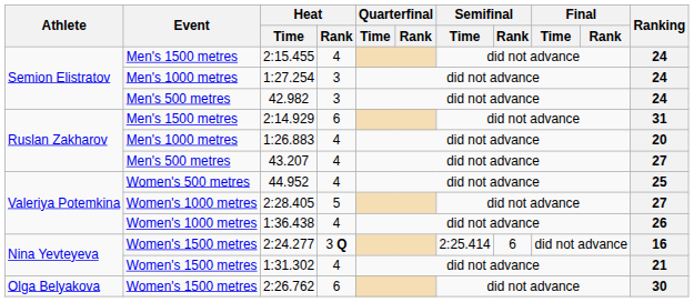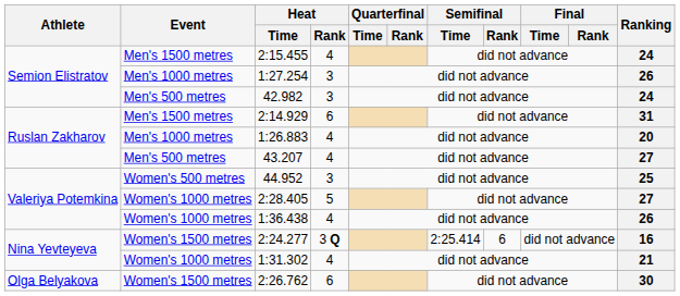 <table class="wikitable">
 <tr>
 <th rowspan="2">Athlete</th>
 <th rowspan="2">Event</th>
 <th colspan="2">Heat</th>
 <th colspan="2">Quarterfinal</th>
 <th colspan="2">Semifinal</th>
 <th colspan="2">Final</th>
 <th rowspan="2">Ranking</th>
 </tr>
 <tr>
 <th>Time</th>
 <th>Rank</th>
 <th>Time</th>
 <th>Rank</th>
 <th>Time</th>
 <th>Rank</th>
 <th>Time</th>
 <th>Rank</th>
 </tr>
 <tr>
 <td rowspan=3><a href='#'>Semion Elistratov</a></td>
 <td><a href='#'>Men's 1500 metres</a></td>
 <td align="center">2:15.455</td>
 <td align="center">4</td>
 <td colspan=2 bgcolor="wheat"></td>
 <td align="center" colspan=4>did not advance</td>
 <th align="center">24</th>
 </tr>
 <tr>
 <td><a href='#'>Men's 1000 metres</a></td>
 <td align="center">1:27.254</td>
 <td align="center">3</td>
 <td align="center" colspan=6>did not advance</td>
-<th align="center">24</th>
+<th align="center">26</th>
 </tr>
 <tr>
 <td><a href='#'>Men's 500 metres</a></td>
 <td align="center">42.982</td>
 <td align="center">3</td>
 <td align="center" colspan=6>did not advance</td>
 <th align="center">24</th>
 </tr>
 <tr>
 <td rowspan=3><a href='#'>Ruslan Zakharov</a></td>
 <td><a href='#'>Men's 1500 metres</a></td>
 <td align="center">2:14.929</td>
 <td align="center">6</td>
 <td colspan=2 bgcolor="wheat"></td>
 <td align="center" colspan=4>did not advance</td>
 <th align="center">31</th>
 </tr>
 <tr>
 <td><a href='#'>Men's 1000 metres</a></td>
 <td align="center">1:26.883</td>
 <td align="center">4</td>
 <td align="center" colspan=6>did not advance</td>
 <th align="center">20</th>
 </tr>
 <tr>
 <td><a href='#'>Men's 500 metres</a></td>
 <td align="center">43.207</td>
 <td align="center">4</td>
 <td align="center" colspan=6>did not advance</td>
 <th align="center">27</th>
 </tr>
 <tr>
 <td rowspan=3><a href='#'>Valeriya Potemkina</a></td>
 <td><a href='#'>Women's 500 metres</a></td>
 <td align="center">44.952</td>
-<td align="center">4</td>
+<td align="center">3</td>
 <td align="center" colspan=6>did not advance</td>
 <th align="center">25</th>
 </tr>
 <tr>
 <td><a href='#'>Women's 1000 metres</a></td>
 <td align="center">2:28.405</td>
 <td align="center">5</td>
 <td colspan=2 bgcolor="wheat"></td>
 <td align="center" colspan=4>did not advance</td>
 <th align="center">27</th>
 </tr>
 <tr>
 <td><a href='#'>Women's 1000 metres</a></td>
 <td align="center">1:36.438</td>
 <td align="center">4</td>
 <td align="center" colspan=6>did not advance</td>
 <th align="center">26</th>
 </tr>
 <tr>
 <td rowspan=2><a href='#'>Nina Yevteyeva</a></td>
 <td><a href='#'>Women's 1500 metres</a></td>
 <td align="center">2:24.277</td>
 <td align="center">3 <strong>Q</strong></td>
 <td colspan=2 bgcolor="wheat"></td>
 <td align="center">2:25.414</td>
 <td align="center">6</td>
 <td align="center" colspan=2>did not advance</td>
 <th align="center">16</th>
 </tr>
 <tr>
-<td><a href='#'>Women's 1500 metres</a></td>
+<td><a href='#'>Women's 1000 metres</a></td>
 <td align="center">1:31.302</td>
 <td align="center">4</td>
 <td align="center" colspan=6>did not advance</td>
 <th align="center">21</th>
 </tr>
 <tr>
 <td><a href='#'>Olga Belyakova</a></td>
 <td><a href='#'>Women's 1500 metres</a></td>
 <td align="center">2:26.762</td>
 <td align="center">6</td>
 <td colspan=2 bgcolor="wheat"></td>
 <td align="center" colspan=4>did not advance</td>
 <th align="center">30</th>
 </tr>
 </table>
